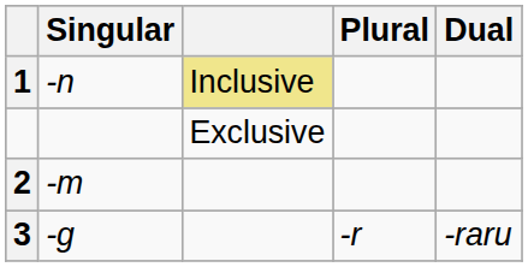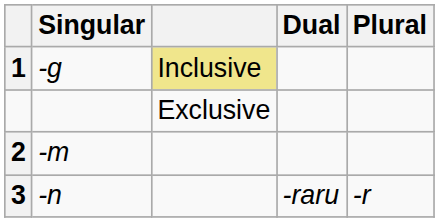 <table class="wikitable">
 <tr>
 <th></th>
 <th>Singular</th>
 <th></th>
+<th>Dual</th>
 <th>Plural</th>
-<th>Dual</th>
 </tr>
 <tr>
 <th>1</th>
-<td><em>-n</em></td>
+<td><em>-g</em></td>
 <td style="background: khaki;">Inclusive</td>
 <td></td>
 <td></td>
 </tr>
 <tr>
 <td></td>
 <td></td>
 <td>Exclusive</td>
 <td></td>
 <td></td>
 </tr>
 <tr>
 <th>2</th>
 <td><em>-m</em></td>
 <td></td>
 <td></td>
 <td></td>
 </tr>
 <tr>
 <th>3</th>
-<td><em>-g</em></td>
+<td><em>-n</em></td>
 <td></td>
+<td><em>-raru</em></td>
 <td><em>-r</em></td>
-<td><em>-raru</em></td>
 </tr>
 </table>
